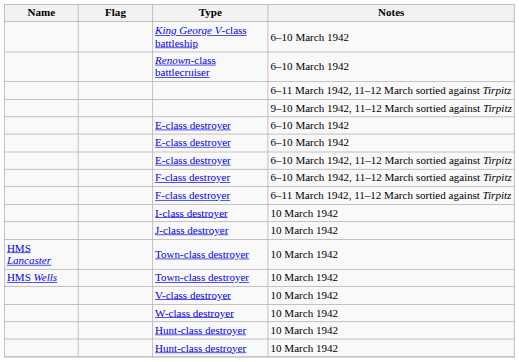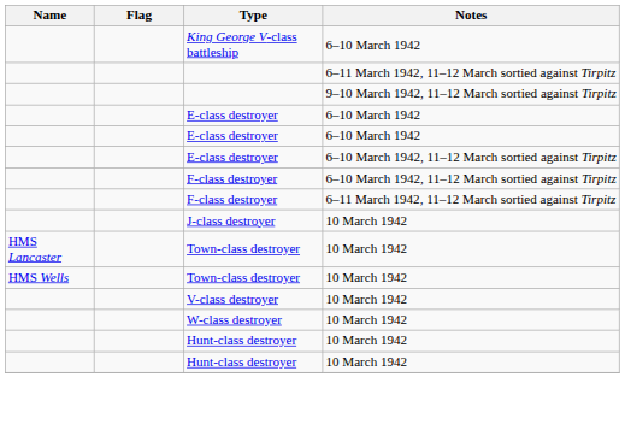 <table class="wikitable sortable">
 <tr>
 <th scope="col" width="100px">Name</th>
 <th scope="col" width="100px">Flag</th>
 <th scope="col" width="160px">Type</th>
 <th>Notes</th>
 </tr>
 <tr>
 <td align="left"></td>
 <td align="left"></td>
 <td align="left"><a href='#'><em>King George V</em>-class</a> <a href='#'>battleship</a></td>
-<td align="left">6–10 March 1942</td>
-</tr>
-<tr>
-<td align="left"></td>
-<td align="left"></td>
-<td align="left"><a href='#'><em>Renown</em>-class</a> <a href='#'>battlecruiser</a></td>
 <td align="left">6–10 March 1942</td>
 </tr>
 <tr>
 <td align="left"></td>
 <td align="left"></td>
 <td align="left"></td>
 <td align="left">6–11 March 1942, 11–12 March sortied against <em>Tirpitz</em></td>
 </tr>
 <tr>
 <td align="left"></td>
 <td align="left"></td>
 <td align="left"></td>
 <td align="left">9–10 March 1942, 11–12 March sortied against <em>Tirpitz</em></td>
 </tr>
 <tr>
 <td align="left"></td>
 <td align="left"></td>
 <td align="left"><a href='#'>E-class destroyer</a></td>
 <td align="left">6–10 March 1942</td>
 </tr>
 <tr>
 <td align="left"></td>
 <td align="left"></td>
 <td align="left"><a href='#'>E-class destroyer</a></td>
 <td align="left">6–10 March 1942</td>
 </tr>
 <tr>
 <td align="left"></td>
 <td align="left"></td>
 <td align="left"><a href='#'>E-class destroyer</a></td>
 <td align="left">6–10 March 1942, 11–12 March sortied against <em>Tirpitz</em></td>
 </tr>
 <tr>
 <td align="left"></td>
 <td align="left"></td>
 <td align="left"><a href='#'>F-class destroyer</a></td>
 <td align="left">6–10 March 1942, 11–12 March sortied against <em>Tirpitz</em></td>
 </tr>
 <tr>
 <td align="left"></td>
 <td align="left"></td>
 <td align="left"><a href='#'>F-class destroyer</a></td>
 <td align="left">6–11 March 1942, 11–12 March sortied against <em>Tirpitz</em></td>
 </tr>
 <tr>
 <td align="left"></td>
 <td align="left"></td>
-<td align="left"><a href='#'>I-class destroyer</a></td>
-<td align="left">10 March 1942</td>
-</tr>
-<tr>
-<td align="left"></td>
-<td align="left"></td>
 <td align="left"><a href='#'>J-class destroyer</a></td>
 <td align="left">10 March 1942</td>
 </tr>
 <tr>
 <td align="left"><a href='#'>HMS <em>Lancaster</em></a></td>
 <td align="left"></td>
 <td align="left"><a href='#'>Town-class destroyer</a></td>
 <td align="left">10 March 1942</td>
 </tr>
 <tr>
 <td align="left"><a href='#'>HMS <em>Wells</em></a></td>
 <td align="left"></td>
 <td align="left"><a href='#'>Town-class destroyer</a></td>
 <td align="left">10 March 1942</td>
 </tr>
 <tr>
 <td align="left"></td>
 <td align="left"></td>
 <td align="left"><a href='#'>V-class destroyer</a></td>
 <td align="left">10 March 1942</td>
 </tr>
 <tr>
 <td align="left"></td>
 <td align="left"></td>
 <td align="left"><a href='#'>W-class destroyer</a></td>
 <td align="left">10 March 1942</td>
 </tr>
 <tr>
 <td align="left"></td>
 <td align="left"></td>
 <td align="left"><a href='#'>Hunt-class destroyer</a></td>
 <td align="left">10 March 1942</td>
 </tr>
 <tr>
 <td align="left"></td>
 <td align="left"></td>
 <td align="left"><a href='#'>Hunt-class destroyer</a></td>
 <td align="left">10 March 1942</td>
 </tr>
 <tr>
 </tr>
 </table>
